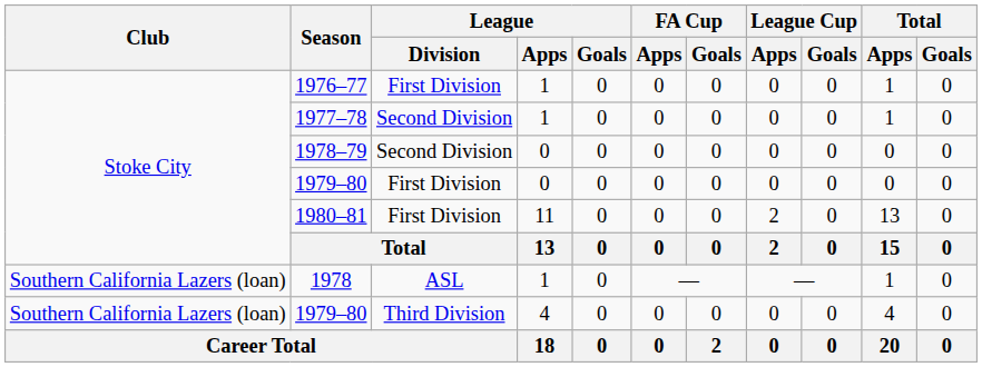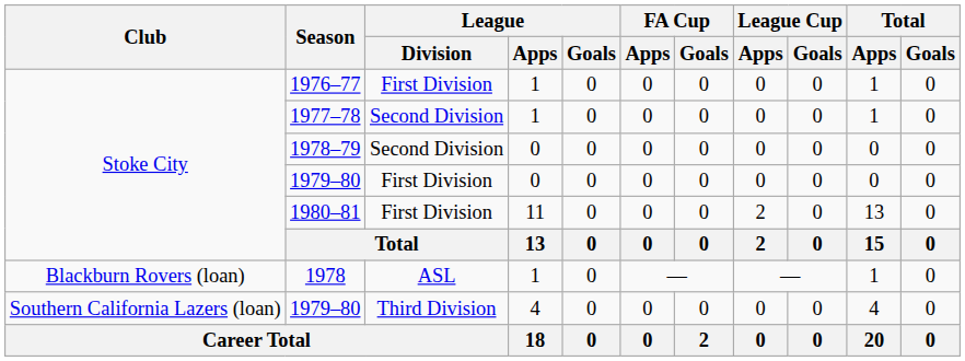 <table class="wikitable" style="text-align: center;">
 <tr>
 <th rowspan="2">Club</th>
 <th rowspan="2">Season</th>
 <th colspan="3">League</th>
 <th colspan="2">FA Cup</th>
 <th colspan="2">League Cup</th>
 <th colspan="2">Total</th>
 </tr>
 <tr>
 <th>Division</th>
 <th>Apps</th>
 <th>Goals</th>
 <th>Apps</th>
 <th>Goals</th>
 <th>Apps</th>
 <th>Goals</th>
 <th>Apps</th>
 <th>Goals</th>
 </tr>
 <tr>
 <td rowspan=6><a href='#'>Stoke City</a></td>
 <td><a href='#'>1976–77</a></td>
 <td><a href='#'>First Division</a></td>
 <td>1</td>
 <td>0</td>
 <td>0</td>
 <td>0</td>
 <td>0</td>
 <td>0</td>
 <td>1</td>
 <td>0</td>
 </tr>
 <tr>
 <td><a href='#'>1977–78</a></td>
 <td><a href='#'>Second Division</a></td>
 <td>1</td>
 <td>0</td>
 <td>0</td>
 <td>0</td>
 <td>0</td>
 <td>0</td>
 <td>1</td>
 <td>0</td>
 </tr>
 <tr>
 <td><a href='#'>1978–79</a></td>
 <td>Second Division</td>
 <td>0</td>
 <td>0</td>
 <td>0</td>
 <td>0</td>
 <td>0</td>
 <td>0</td>
 <td>0</td>
 <td>0</td>
 </tr>
 <tr>
 <td><a href='#'>1979–80</a></td>
 <td>First Division</td>
 <td>0</td>
 <td>0</td>
 <td>0</td>
 <td>0</td>
 <td>0</td>
 <td>0</td>
 <td>0</td>
 <td>0</td>
 </tr>
 <tr>
 <td><a href='#'>1980–81</a></td>
 <td>First Division</td>
 <td>11</td>
 <td>0</td>
 <td>0</td>
 <td>0</td>
 <td>2</td>
 <td>0</td>
 <td>13</td>
 <td>0</td>
 </tr>
 <tr>
 <th colspan=2>Total</th>
 <th>13</th>
 <th>0</th>
 <th>0</th>
 <th>0</th>
 <th>2</th>
 <th>0</th>
 <th>15</th>
 <th>0</th>
 </tr>
 <tr>
-<td><a href='#'>Southern California Lazers</a> (loan)</td>
+<td><a href='#'>Blackburn Rovers</a> (loan)</td>
 <td><a href='#'>1978</a></td>
 <td><a href='#'>ASL</a></td>
 <td>1</td>
 <td>0</td>
 <td colspan="2">—</td>
 <td colspan="2">—</td>
 <td>1</td>
 <td>0</td>
 </tr>
 <tr>
 <td><a href='#'>Southern California Lazers</a> (loan)</td>
 <td><a href='#'>1979–80</a></td>
 <td><a href='#'>Third Division</a></td>
 <td>4</td>
 <td>0</td>
 <td>0</td>
 <td>0</td>
 <td>0</td>
 <td>0</td>
 <td>4</td>
 <td>0</td>
 </tr>
 <tr>
 <th colspan="3">Career Total</th>
 <th>18</th>
 <th>0</th>
 <th>0</th>
 <th>2</th>
 <th>0</th>
 <th>0</th>
 <th>20</th>
 <th>0</th>
 </tr>
 </table>
